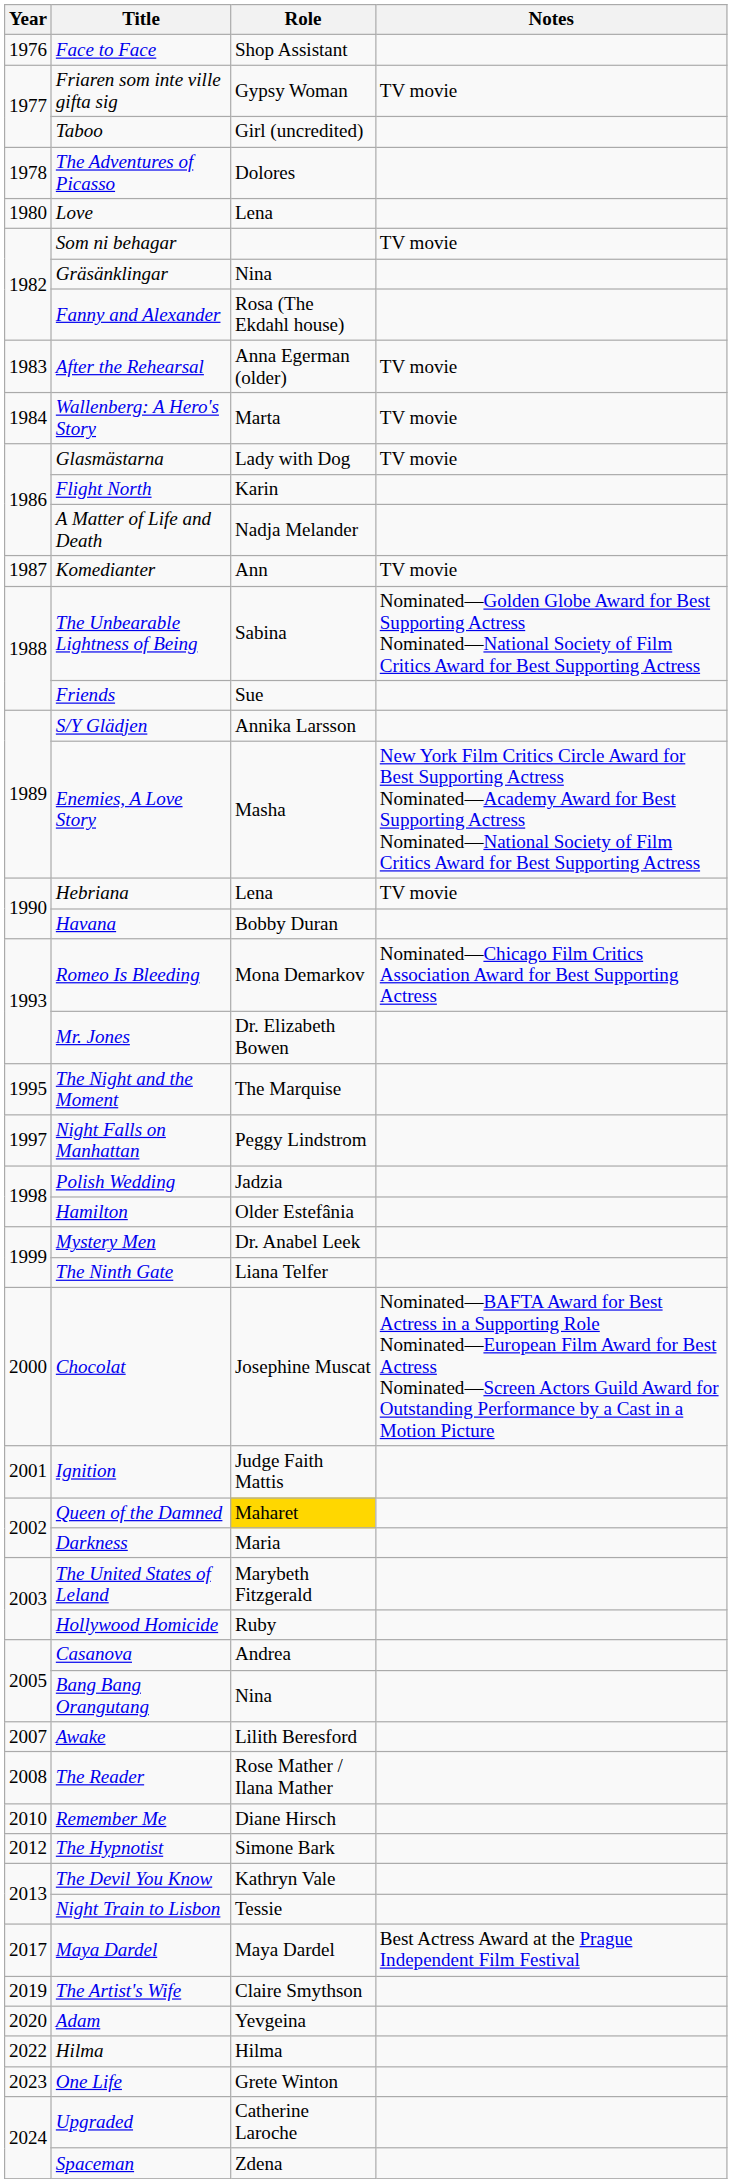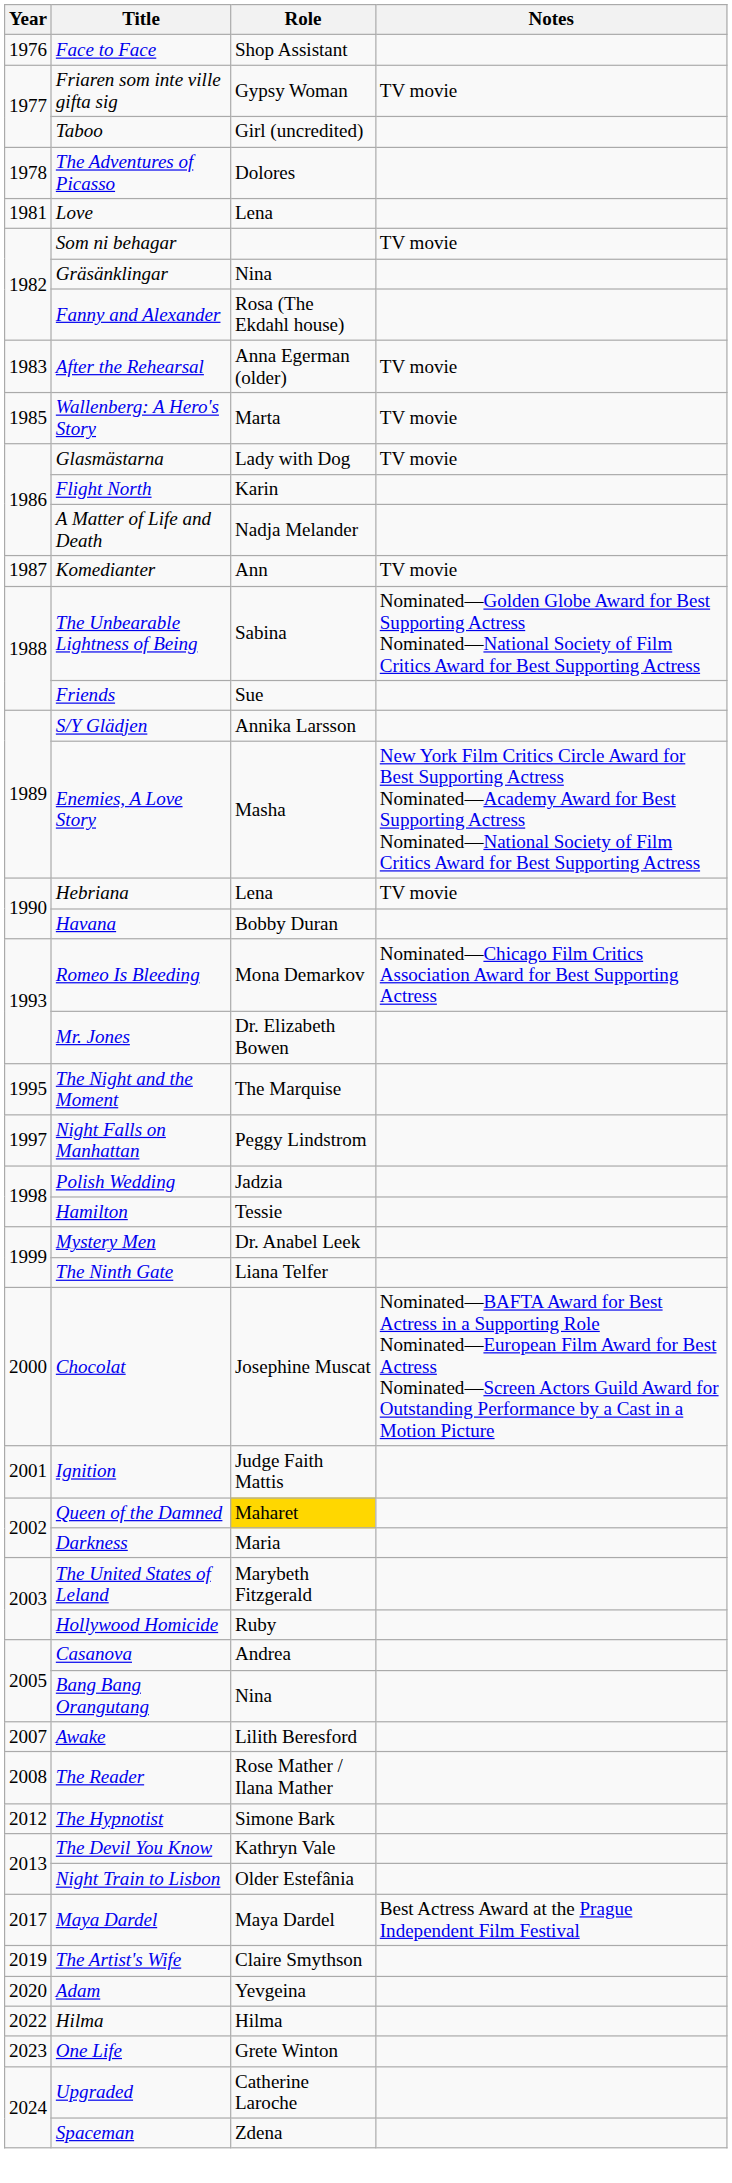 <table class="wikitable sortable">
 <tr>
 <th>Year</th>
 <th>Title</th>
 <th>Role</th>
 <th class="unsortable">Notes</th>
 </tr>
 <tr>
 <td>1976</td>
 <td><em><a href='#'>Face to Face</a></em></td>
 <td>Shop Assistant</td>
 <td></td>
 </tr>
 <tr>
 <td rowspan="2">1977</td>
 <td><em>Friaren som inte ville gifta sig</em></td>
 <td>Gypsy Woman</td>
 <td>TV movie</td>
 </tr>
 <tr>
 <td><em>Taboo</em></td>
 <td>Girl (uncredited)</td>
 <td></td>
 </tr>
 <tr>
 <td>1978</td>
 <td><em><a href='#'>The Adventures of Picasso</a></em></td>
 <td>Dolores</td>
 <td></td>
 </tr>
 <tr>
-<td>1980</td>
+<td>1981</td>
 <td><em>Love</em></td>
 <td>Lena</td>
 <td></td>
 </tr>
 <tr>
 <td rowspan="3">1982</td>
 <td><em>Som ni behagar</em></td>
 <td></td>
 <td>TV movie</td>
 </tr>
 <tr>
 <td><em>Gräsänklingar</em></td>
 <td>Nina</td>
 <td></td>
 </tr>
 <tr>
 <td><em><a href='#'>Fanny and Alexander</a></em></td>
 <td>Rosa (The Ekdahl house)</td>
 <td></td>
 </tr>
 <tr>
 <td>1983</td>
 <td><em><a href='#'>After the Rehearsal</a></em></td>
 <td>Anna Egerman (older)</td>
 <td>TV movie</td>
 </tr>
 <tr>
-<td>1984</td>
+<td>1985</td>
 <td><em><a href='#'>Wallenberg: A Hero's Story</a></em></td>
 <td>Marta</td>
 <td>TV movie</td>
 </tr>
 <tr>
 <td rowspan="3">1986</td>
 <td><em>Glasmästarna</em></td>
 <td>Lady with Dog</td>
 <td>TV movie</td>
 </tr>
 <tr>
 <td><em><a href='#'>Flight North</a></em></td>
 <td>Karin</td>
 <td></td>
 </tr>
 <tr>
 <td><em>A Matter of Life and Death</em></td>
 <td>Nadja Melander</td>
 <td></td>
 </tr>
 <tr>
 <td>1987</td>
 <td><em>Komedianter</em></td>
 <td>Ann</td>
 <td>TV movie</td>
 </tr>
 <tr>
 <td rowspan="2">1988</td>
 <td><em><a href='#'>The Unbearable Lightness of Being</a></em></td>
 <td>Sabina</td>
 <td>Nominated—<a href='#'>Golden Globe Award for Best Supporting Actress</a><br>Nominated—<a href='#'>National Society of Film Critics Award for Best Supporting Actress</a></td>
 </tr>
 <tr>
 <td><em><a href='#'>Friends</a></em></td>
 <td>Sue</td>
 <td></td>
 </tr>
 <tr>
 <td rowspan="2">1989</td>
 <td><em><a href='#'>S/Y Glädjen</a></em></td>
 <td>Annika Larsson</td>
 <td></td>
 </tr>
 <tr>
 <td><em><a href='#'>Enemies, A Love Story</a></em></td>
 <td>Masha</td>
 <td><a href='#'>New York Film Critics Circle Award for Best Supporting Actress</a><br>Nominated—<a href='#'>Academy Award for Best Supporting Actress</a><br>Nominated—<a href='#'>National Society of Film Critics Award for Best Supporting Actress</a></td>
 </tr>
 <tr>
 <td rowspan="2">1990</td>
 <td><em>Hebriana</em></td>
 <td>Lena</td>
 <td>TV movie</td>
 </tr>
 <tr>
 <td><em><a href='#'>Havana</a></em></td>
 <td>Bobby Duran</td>
 <td></td>
 </tr>
 <tr>
 <td rowspan="2">1993</td>
 <td><em><a href='#'>Romeo Is Bleeding</a></em></td>
 <td>Mona Demarkov</td>
 <td>Nominated—<a href='#'>Chicago Film Critics Association Award for Best Supporting Actress</a></td>
 </tr>
 <tr>
 <td><em><a href='#'>Mr. Jones</a></em></td>
 <td>Dr. Elizabeth Bowen</td>
 <td></td>
 </tr>
 <tr>
 <td>1995</td>
 <td><em><a href='#'>The Night and the Moment</a></em></td>
 <td>The Marquise</td>
 <td></td>
 </tr>
 <tr>
 <td>1997</td>
 <td><em><a href='#'>Night Falls on Manhattan</a></em></td>
 <td>Peggy Lindstrom</td>
 <td></td>
 </tr>
 <tr>
 <td rowspan="2">1998</td>
 <td><em><a href='#'>Polish Wedding</a></em></td>
 <td>Jadzia</td>
 <td></td>
 </tr>
 <tr>
 <td><em><a href='#'>Hamilton</a></em></td>
-<td>Older Estefânia</td>
+<td>Tessie</td>
 <td></td>
 </tr>
 <tr>
 <td rowspan="2">1999</td>
 <td><em><a href='#'>Mystery Men</a></em></td>
 <td>Dr. Anabel Leek</td>
 <td></td>
 </tr>
 <tr>
 <td><em><a href='#'>The Ninth Gate</a></em></td>
 <td>Liana Telfer</td>
 <td></td>
 </tr>
 <tr>
 <td>2000</td>
 <td><em><a href='#'>Chocolat</a></em></td>
 <td>Josephine Muscat</td>
 <td>Nominated—<a href='#'>BAFTA Award for Best Actress in a Supporting Role</a><br>Nominated—<a href='#'>European Film Award for Best Actress</a><br>Nominated—<a href='#'>Screen Actors Guild Award for Outstanding Performance by a Cast in a Motion Picture</a></td>
 </tr>
 <tr>
 <td>2001</td>
 <td><em><a href='#'>Ignition</a></em></td>
 <td>Judge Faith Mattis</td>
 <td></td>
 </tr>
 <tr>
 <td rowspan="2">2002</td>
 <td><em><a href='#'>Queen of the Damned</a></em></td>
 <td style="background: gold;">Maharet</td>
 <td></td>
 </tr>
 <tr>
 <td><em><a href='#'>Darkness</a></em></td>
 <td>Maria</td>
 <td></td>
 </tr>
 <tr>
 <td rowspan="2">2003</td>
 <td><em><a href='#'>The United States of Leland</a></em></td>
 <td>Marybeth Fitzgerald</td>
 <td></td>
 </tr>
 <tr>
 <td><em><a href='#'>Hollywood Homicide</a></em></td>
 <td>Ruby</td>
 <td></td>
 </tr>
 <tr>
 <td rowspan="2">2005</td>
 <td><em><a href='#'>Casanova</a></em></td>
 <td>Andrea</td>
 <td></td>
 </tr>
 <tr>
 <td><em><a href='#'>Bang Bang Orangutang</a></em></td>
 <td>Nina</td>
 <td></td>
 </tr>
 <tr>
 <td>2007</td>
 <td><em><a href='#'>Awake</a></em></td>
 <td>Lilith Beresford</td>
 <td></td>
 </tr>
 <tr>
 <td>2008</td>
 <td><em><a href='#'>The Reader</a></em></td>
 <td>Rose Mather / Ilana Mather</td>
 <td></td>
 </tr>
 <tr>
-<td>2010</td>
-<td><em><a href='#'>Remember Me</a></em></td>
-<td>Diane Hirsch</td>
-<td></td>
-</tr>
-<tr>
 <td>2012</td>
 <td><em><a href='#'>The Hypnotist</a></em></td>
 <td>Simone Bark</td>
 <td></td>
 </tr>
 <tr>
 <td rowspan="2">2013</td>
 <td><em><a href='#'>The Devil You Know</a></em></td>
 <td>Kathryn Vale</td>
 <td></td>
 </tr>
 <tr>
 <td><em><a href='#'>Night Train to Lisbon</a></em></td>
-<td>Tessie</td>
+<td>Older Estefânia</td>
 <td></td>
 </tr>
 <tr>
 <td>2017</td>
 <td><em><a href='#'>Maya Dardel</a></em></td>
 <td>Maya Dardel</td>
 <td>Best Actress Award at the <a href='#'>Prague Independent Film Festival</a></td>
 </tr>
 <tr>
 <td>2019</td>
 <td><em><a href='#'>The Artist's Wife</a></em></td>
 <td>Claire Smythson</td>
 <td></td>
 </tr>
 <tr>
 <td>2020</td>
 <td><em><a href='#'>Adam</a></em></td>
 <td>Yevgeina</td>
 <td></td>
 </tr>
 <tr>
 <td>2022</td>
 <td><em>Hilma</em></td>
 <td>Hilma</td>
 <td></td>
 </tr>
 <tr>
 <td>2023</td>
 <td><em><a href='#'>One Life</a></em></td>
 <td>Grete Winton</td>
 <td></td>
 </tr>
 <tr>
 <td rowspan="2">2024</td>
 <td><em><a href='#'>Upgraded</a></em></td>
 <td>Catherine Laroche</td>
 <td></td>
 </tr>
 <tr>
 <td><em><a href='#'>Spaceman</a></em></td>
 <td>Zdena</td>
 <td></td>
 </tr>
 </table>
